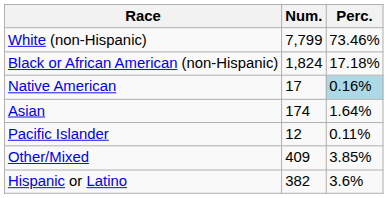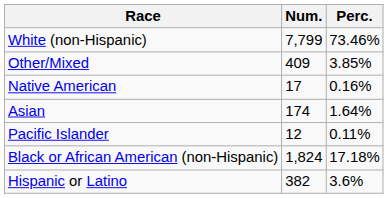 <table class="wikitable">
 <tr>
 <th>Race</th>
 <th>Num.</th>
 <th>Perc.</th>
 </tr>
 <tr>
 <td><a href='#'>White</a> (non-Hispanic)</td>
 <td>7,799</td>
 <td>73.46%</td>
 </tr>
 <tr>
-<td><a href='#'>Black or African American</a> (non-Hispanic)</td>
-<td>1,824</td>
-<td>17.18%</td>
+<td><a href='#'>Other/Mixed</a></td>
+<td>409</td>
+<td>3.85%</td>
 </tr>
 <tr>
 <td><a href='#'>Native American</a></td>
 <td>17</td>
-<td style="background: lightblue;">0.16%</td>
+<td>0.16%</td>
 </tr>
 <tr>
 <td><a href='#'>Asian</a></td>
 <td>174</td>
 <td>1.64%</td>
 </tr>
 <tr>
 <td><a href='#'>Pacific Islander</a></td>
 <td>12</td>
 <td>0.11%</td>
 </tr>
 <tr>
-<td><a href='#'>Other/Mixed</a></td>
-<td>409</td>
-<td>3.85%</td>
+<td><a href='#'>Black or African American</a> (non-Hispanic)</td>
+<td>1,824</td>
+<td>17.18%</td>
 </tr>
 <tr>
 <td><a href='#'>Hispanic</a> or <a href='#'>Latino</a></td>
 <td>382</td>
 <td>3.6%</td>
 </tr>
 </table>
